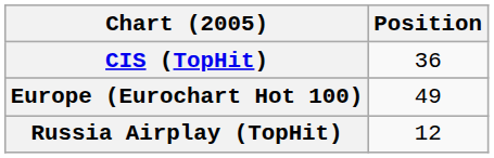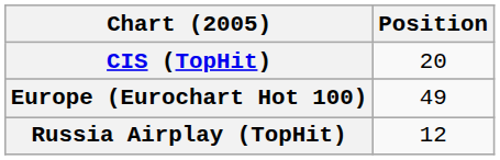 <table class="wikitable plainrowheaders" style="text-align:center">
 <tr>
 <th>Chart (2005)</th>
 <th>Position</th>
 </tr>
 <tr>
 <th scope="row"><a href='#'>CIS</a> (<a href='#'>TopHit</a>)</th>
-<td>36</td>
+<td>20</td>
 </tr>
 <tr>
 <th scope="row">Europe (Eurochart Hot 100)</th>
 <td>49</td>
 </tr>
 <tr>
 <th scope="row">Russia Airplay (TopHit)</th>
 <td>12</td>
 </tr>
 </table>
